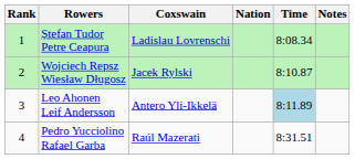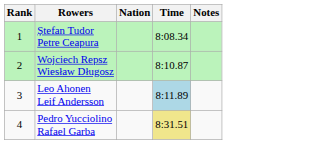 <table class="wikitable sortable" style="text-align:center">
 <tr>
 <th>Rank</th>
 <th>Rowers</th>
-<th>Coxswain</th>
 <th>Nation</th>
 <th>Time</th>
 <th>Notes</th>
 </tr>
 <tr bgcolor=bbf3bb>
 <td>1</td>
 <td align=left><a href='#'>Ștefan Tudor</a><br><a href='#'>Petre Ceapura</a></td>
-<td align=left><a href='#'>Ladislau Lovrenschi</a></td>
 <td align=left></td>
 <td>8:08.34</td>
 <td></td>
 </tr>
 <tr bgcolor=bbf3bb>
 <td>2</td>
 <td align=left><a href='#'>Wojciech Repsz</a><br><a href='#'>Wiesław Długosz</a></td>
-<td align=left><a href='#'>Jacek Rylski</a></td>
 <td align=left></td>
 <td>8:10.87</td>
 <td></td>
 </tr>
 <tr>
 <td>3</td>
 <td align=left><a href='#'>Leo Ahonen</a><br><a href='#'>Leif Andersson</a></td>
-<td align=left><a href='#'>Antero Yli-Ikkelä</a></td>
 <td align=left></td>
 <td style="background: lightblue;">8:11.89</td>
 <td></td>
 </tr>
 <tr>
 <td>4</td>
 <td align=left><a href='#'>Pedro Yucciolino</a><br><a href='#'>Rafael Garba</a></td>
-<td align=left><a href='#'>Raúl Mazerati</a></td>
 <td align=left></td>
-<td>8:31.51</td>
+<td style="background: khaki;">8:31.51</td>
 <td></td>
 </tr>
 </table>
